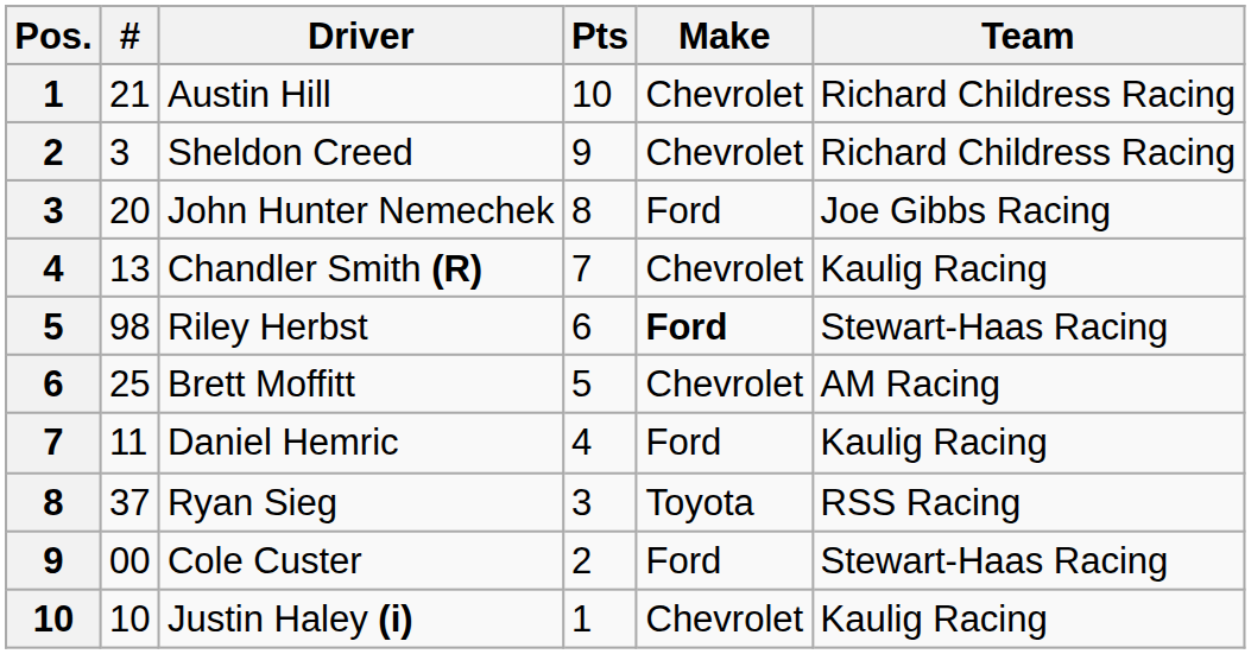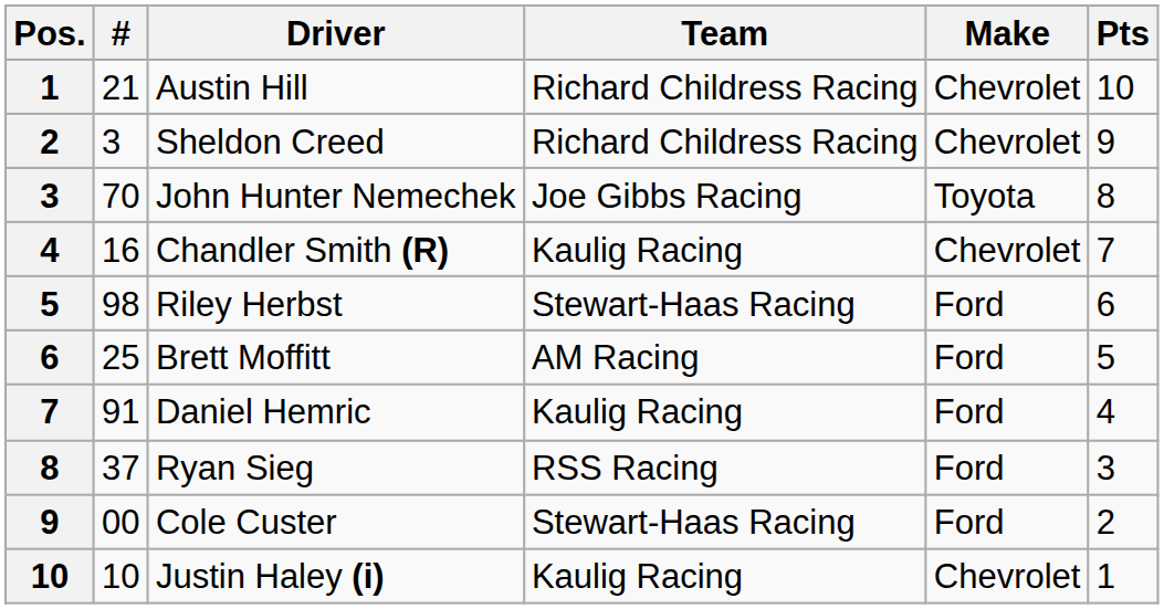 <table class="wikitable" style="font-size:95%">
 <tr>
 <th>Pos.</th>
 <th>#</th>
 <th>Driver</th>
+<th>Team</th>
+<th>Make</th>
 <th>Pts</th>
-<th>Make</th>
-<th>Team</th>
 </tr>
 <tr>
 <th>1</th>
 <td>21</td>
 <td>Austin Hill</td>
+<td>Richard Childress Racing</td>
+<td>Chevrolet</td>
 <td>10</td>
-<td>Chevrolet</td>
-<td>Richard Childress Racing</td>
 </tr>
 <tr>
 <th>2</th>
 <td>3</td>
 <td>Sheldon Creed</td>
+<td>Richard Childress Racing</td>
+<td>Chevrolet</td>
 <td>9</td>
-<td>Chevrolet</td>
-<td>Richard Childress Racing</td>
 </tr>
 <tr>
 <th>3</th>
-<td>20</td>
+<td>70</td>
 <td>John Hunter Nemechek</td>
+<td>Joe Gibbs Racing</td>
+<td>Toyota</td>
 <td>8</td>
-<td>Ford</td>
-<td>Joe Gibbs Racing</td>
 </tr>
 <tr>
 <th>4</th>
-<td>13</td>
+<td>16</td>
 <td>Chandler Smith <strong>(R)</strong></td>
+<td>Kaulig Racing</td>
+<td>Chevrolet</td>
 <td>7</td>
-<td>Chevrolet</td>
-<td>Kaulig Racing</td>
 </tr>
 <tr>
 <th>5</th>
 <td>98</td>
 <td>Riley Herbst</td>
+<td>Stewart-Haas Racing</td>
+<td>Ford</td>
 <td>6</td>
-<td><strong>Ford</strong></td>
-<td>Stewart-Haas Racing</td>
 </tr>
 <tr>
 <th>6</th>
 <td>25</td>
 <td>Brett Moffitt</td>
+<td>AM Racing</td>
+<td>Ford</td>
 <td>5</td>
-<td>Chevrolet</td>
-<td>AM Racing</td>
 </tr>
 <tr>
 <th>7</th>
-<td>11</td>
+<td>91</td>
 <td>Daniel Hemric</td>
+<td>Kaulig Racing</td>
+<td>Ford</td>
 <td>4</td>
-<td>Ford</td>
-<td>Kaulig Racing</td>
 </tr>
 <tr>
 <th>8</th>
 <td>37</td>
 <td>Ryan Sieg</td>
+<td>RSS Racing</td>
+<td>Ford</td>
 <td>3</td>
-<td>Toyota</td>
-<td>RSS Racing</td>
 </tr>
 <tr>
 <th>9</th>
 <td>00</td>
 <td>Cole Custer</td>
+<td>Stewart-Haas Racing</td>
+<td>Ford</td>
 <td>2</td>
-<td>Ford</td>
-<td>Stewart-Haas Racing</td>
 </tr>
 <tr>
 <th>10</th>
 <td>10</td>
 <td>Justin Haley <strong>(i)</strong></td>
+<td>Kaulig Racing</td>
+<td>Chevrolet</td>
 <td>1</td>
-<td>Chevrolet</td>
-<td>Kaulig Racing</td>
 </tr>
 </table>
